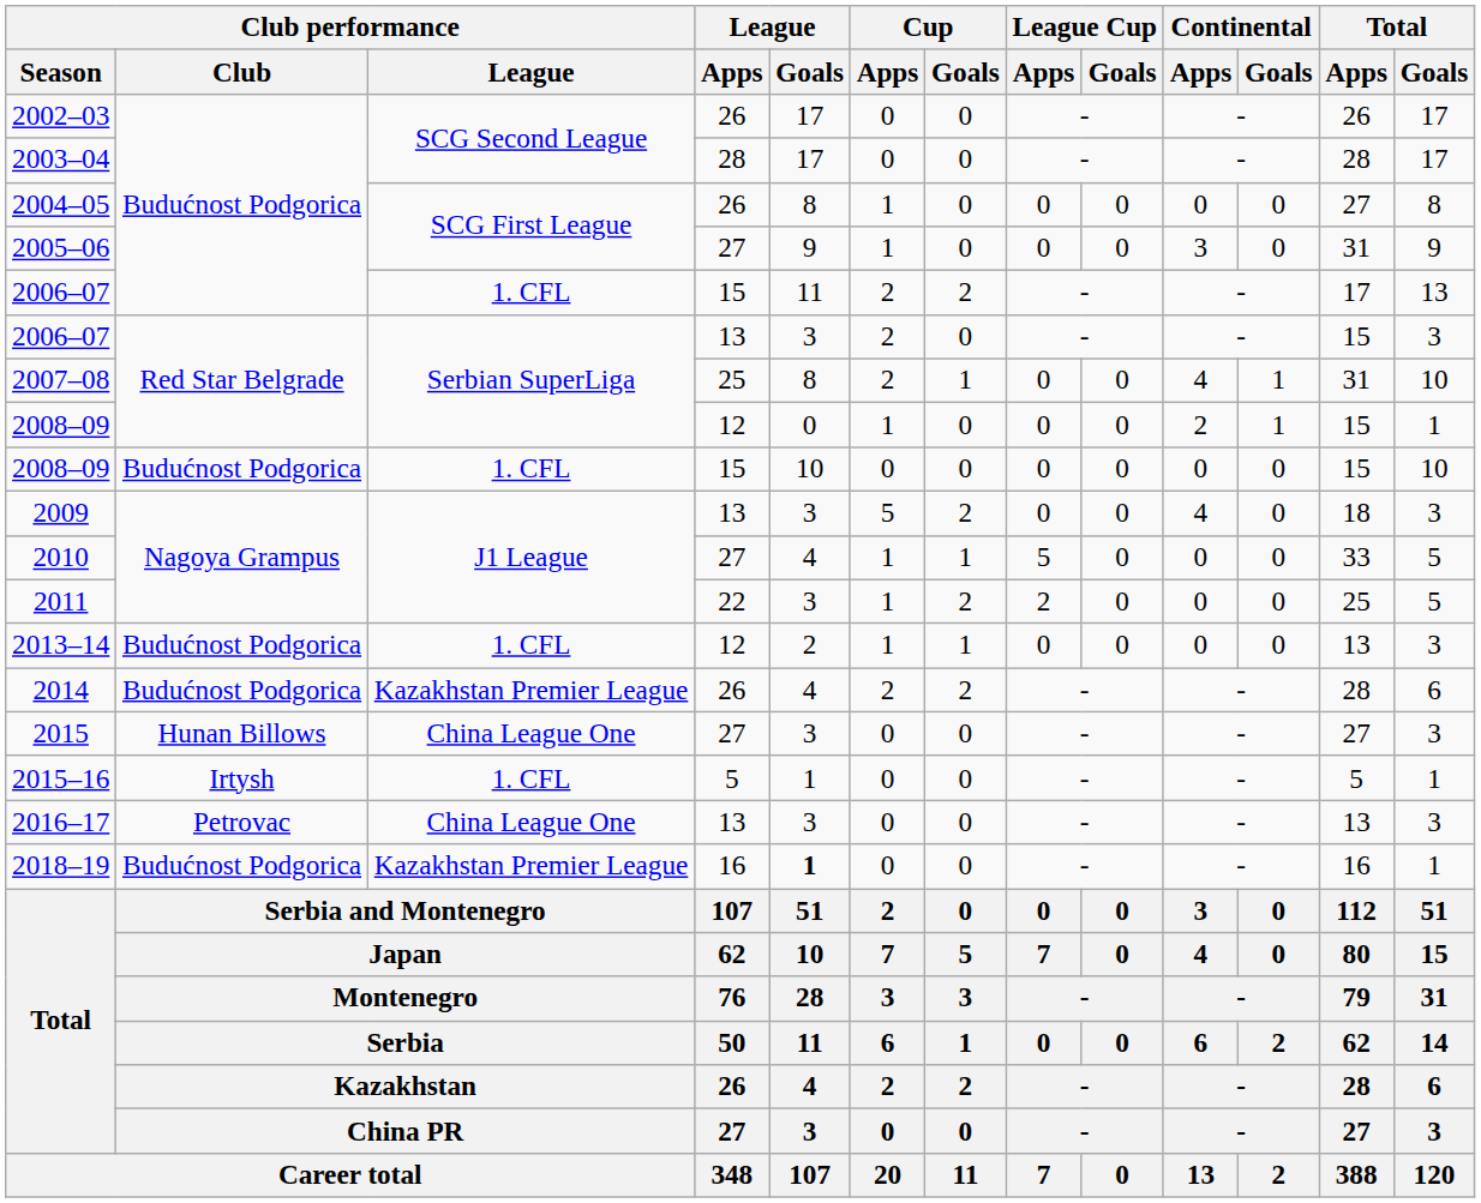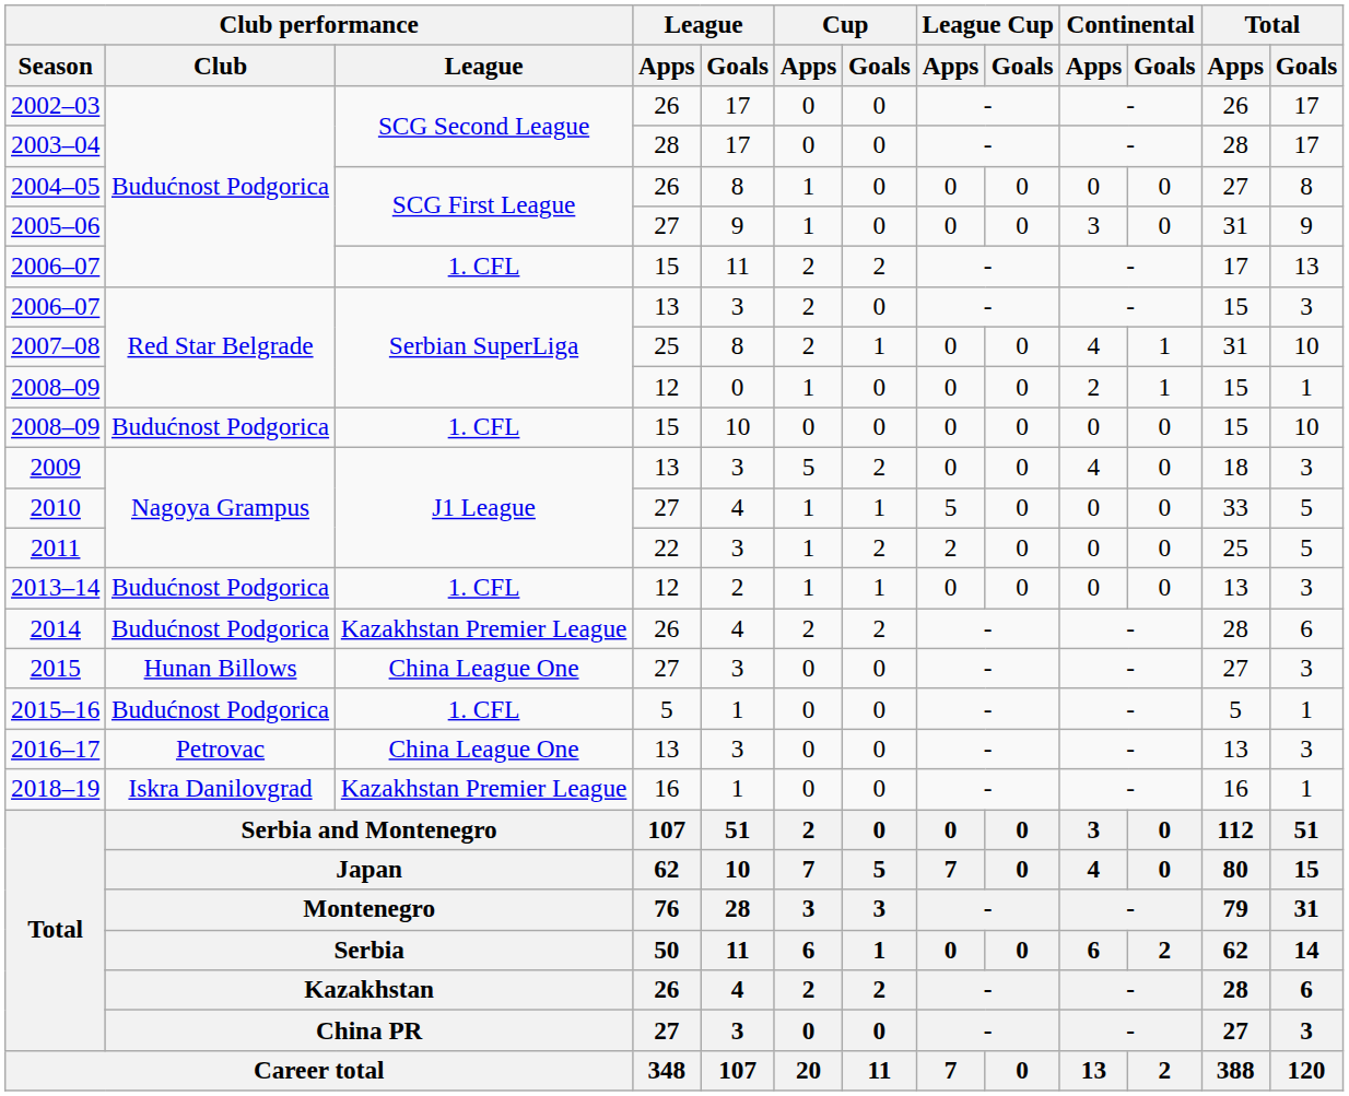 <table class="wikitable" style="text-align:center">
 <tr>
 <th colspan=3>Club performance</th>
 <th colspan=2>League</th>
 <th colspan=2>Cup</th>
 <th colspan=2>League Cup</th>
 <th colspan=2>Continental</th>
 <th colspan=2>Total</th>
 </tr>
 <tr>
 <th>Season</th>
 <th>Club</th>
 <th>League</th>
 <th>Apps</th>
 <th>Goals</th>
 <th>Apps</th>
 <th>Goals</th>
 <th>Apps</th>
 <th>Goals</th>
 <th>Apps</th>
 <th>Goals</th>
 <th>Apps</th>
 <th>Goals</th>
 </tr>
 <tr>
 <td><a href='#'>2002–03</a></td>
 <td rowspan="5"><a href='#'>Budućnost Podgorica</a></td>
 <td rowspan="2"><a href='#'>SCG Second League</a></td>
 <td>26</td>
 <td>17</td>
 <td>0</td>
 <td>0</td>
 <td colspan="2">-</td>
 <td colspan="2">-</td>
 <td>26</td>
 <td>17</td>
 </tr>
 <tr>
 <td><a href='#'>2003–04</a></td>
 <td>28</td>
 <td>17</td>
 <td>0</td>
 <td>0</td>
 <td colspan="2">-</td>
 <td colspan="2">-</td>
 <td>28</td>
 <td>17</td>
 </tr>
 <tr>
 <td><a href='#'>2004–05</a></td>
 <td rowspan="2"><a href='#'>SCG First League</a></td>
 <td>26</td>
 <td>8</td>
 <td>1</td>
 <td>0</td>
 <td>0</td>
 <td>0</td>
 <td>0</td>
 <td>0</td>
 <td>27</td>
 <td>8</td>
 </tr>
 <tr>
 <td><a href='#'>2005–06</a></td>
 <td>27</td>
 <td>9</td>
 <td>1</td>
 <td>0</td>
 <td>0</td>
 <td>0</td>
 <td>3</td>
 <td>0</td>
 <td>31</td>
 <td>9</td>
 </tr>
 <tr>
 <td><a href='#'>2006–07</a></td>
 <td><a href='#'>1. CFL</a></td>
 <td>15</td>
 <td>11</td>
 <td>2</td>
 <td>2</td>
 <td colspan="2">-</td>
 <td colspan="2">-</td>
 <td>17</td>
 <td>13</td>
 </tr>
 <tr>
 <td><a href='#'>2006–07</a></td>
 <td rowspan="3"><a href='#'>Red Star Belgrade</a></td>
 <td rowspan="3"><a href='#'>Serbian SuperLiga</a></td>
 <td>13</td>
 <td>3</td>
 <td>2</td>
 <td>0</td>
 <td colspan="2">-</td>
 <td colspan="2">-</td>
 <td>15</td>
 <td>3</td>
 </tr>
 <tr>
 <td><a href='#'>2007–08</a></td>
 <td>25</td>
 <td>8</td>
 <td>2</td>
 <td>1</td>
 <td>0</td>
 <td>0</td>
 <td>4</td>
 <td>1</td>
 <td>31</td>
 <td>10</td>
 </tr>
 <tr>
 <td><a href='#'>2008–09</a></td>
 <td>12</td>
 <td>0</td>
 <td>1</td>
 <td>0</td>
 <td>0</td>
 <td>0</td>
 <td>2</td>
 <td>1</td>
 <td>15</td>
 <td>1</td>
 </tr>
 <tr>
 <td><a href='#'>2008–09</a></td>
 <td><a href='#'>Budućnost Podgorica</a></td>
 <td><a href='#'>1. CFL</a></td>
 <td>15</td>
 <td>10</td>
 <td>0</td>
 <td>0</td>
 <td>0</td>
 <td>0</td>
 <td>0</td>
 <td>0</td>
 <td>15</td>
 <td>10</td>
 </tr>
 <tr>
 <td><a href='#'>2009</a></td>
 <td rowspan="3"><a href='#'>Nagoya Grampus</a></td>
 <td rowspan="3"><a href='#'>J1 League</a></td>
 <td>13</td>
 <td>3</td>
 <td>5</td>
 <td>2</td>
 <td>0</td>
 <td>0</td>
 <td>4</td>
 <td>0</td>
 <td>18</td>
 <td>3</td>
 </tr>
 <tr>
 <td><a href='#'>2010</a></td>
 <td>27</td>
 <td>4</td>
 <td>1</td>
 <td>1</td>
 <td>5</td>
 <td>0</td>
 <td>0</td>
 <td>0</td>
 <td>33</td>
 <td>5</td>
 </tr>
 <tr>
 <td><a href='#'>2011</a></td>
 <td>22</td>
 <td>3</td>
 <td>1</td>
 <td>2</td>
 <td>2</td>
 <td>0</td>
 <td>0</td>
 <td>0</td>
 <td>25</td>
 <td>5</td>
 </tr>
 <tr>
 <td><a href='#'>2013–14</a></td>
 <td><a href='#'>Budućnost Podgorica</a></td>
 <td><a href='#'>1. CFL</a></td>
 <td>12</td>
 <td>2</td>
 <td>1</td>
 <td>1</td>
 <td>0</td>
 <td>0</td>
 <td>0</td>
 <td>0</td>
 <td>13</td>
 <td>3</td>
 </tr>
 <tr>
 <td><a href='#'>2014</a></td>
 <td><a href='#'>Budućnost Podgorica</a></td>
 <td><a href='#'>Kazakhstan Premier League</a></td>
 <td>26</td>
 <td>4</td>
 <td>2</td>
 <td>2</td>
 <td colspan="2">-</td>
 <td colspan="2">-</td>
 <td>28</td>
 <td>6</td>
 </tr>
 <tr>
 <td><a href='#'>2015</a></td>
 <td><a href='#'>Hunan Billows</a></td>
 <td><a href='#'>China League One</a></td>
 <td>27</td>
 <td>3</td>
 <td>0</td>
 <td>0</td>
 <td colspan="2">-</td>
 <td colspan="2">-</td>
 <td>27</td>
 <td>3</td>
 </tr>
 <tr>
 <td><a href='#'>2015–16</a></td>
-<td><a href='#'>Irtysh</a></td>
+<td><a href='#'>Budućnost Podgorica</a></td>
 <td><a href='#'>1. CFL</a></td>
 <td>5</td>
 <td>1</td>
 <td>0</td>
 <td>0</td>
 <td colspan="2">-</td>
 <td colspan="2">-</td>
 <td>5</td>
 <td>1</td>
 </tr>
 <tr>
 <td><a href='#'>2016–17</a></td>
 <td><a href='#'>Petrovac</a></td>
 <td><a href='#'>China League One</a></td>
 <td>13</td>
 <td>3</td>
 <td>0</td>
 <td>0</td>
 <td colspan="2">-</td>
 <td colspan="2">-</td>
 <td>13</td>
 <td>3</td>
 </tr>
 <tr>
 <td><a href='#'>2018–19</a></td>
-<td><a href='#'>Budućnost Podgorica</a></td>
+<td><a href='#'>Iskra Danilovgrad</a></td>
 <td><a href='#'>Kazakhstan Premier League</a></td>
 <td>16</td>
-<td><strong>1</strong></td>
+<td>1</td>
 <td>0</td>
 <td>0</td>
 <td colspan="2">-</td>
 <td colspan="2">-</td>
 <td>16</td>
 <td>1</td>
 </tr>
 <tr>
 <th rowspan=6>Total</th>
 <th colspan=2>Serbia and Montenegro</th>
 <th>107</th>
 <th>51</th>
 <th>2</th>
 <th>0</th>
 <th>0</th>
 <th>0</th>
 <th>3</th>
 <th>0</th>
 <th>112</th>
 <th>51</th>
 </tr>
 <tr>
 <th colspan=2>Japan</th>
 <th>62</th>
 <th>10</th>
 <th>7</th>
 <th>5</th>
 <th>7</th>
 <th>0</th>
 <th>4</th>
 <th>0</th>
 <th>80</th>
 <th>15</th>
 </tr>
 <tr>
 <th colspan=2>Montenegro</th>
 <th>76</th>
 <th>28</th>
 <th>3</th>
 <th>3</th>
 <th colspan="2">-</th>
 <th colspan="2">-</th>
 <th>79</th>
 <th>31</th>
 </tr>
 <tr>
 <th colspan=2>Serbia</th>
 <th>50</th>
 <th>11</th>
 <th>6</th>
 <th>1</th>
 <th>0</th>
 <th>0</th>
 <th>6</th>
 <th>2</th>
 <th>62</th>
 <th>14</th>
 </tr>
 <tr>
 <th colspan=2>Kazakhstan</th>
 <th>26</th>
 <th>4</th>
 <th>2</th>
 <th>2</th>
 <th colspan="2">-</th>
 <th colspan="2">-</th>
 <th>28</th>
 <th>6</th>
 </tr>
 <tr>
 <th colspan=2>China PR</th>
 <th>27</th>
 <th>3</th>
 <th>0</th>
 <th>0</th>
 <th colspan="2">-</th>
 <th colspan="2">-</th>
 <th>27</th>
 <th>3</th>
 </tr>
 <tr>
 <th colspan=3>Career total</th>
 <th>348</th>
 <th>107</th>
 <th>20</th>
 <th>11</th>
 <th>7</th>
 <th>0</th>
 <th>13</th>
 <th>2</th>
 <th>388</th>
 <th>120</th>
 </tr>
 </table>
